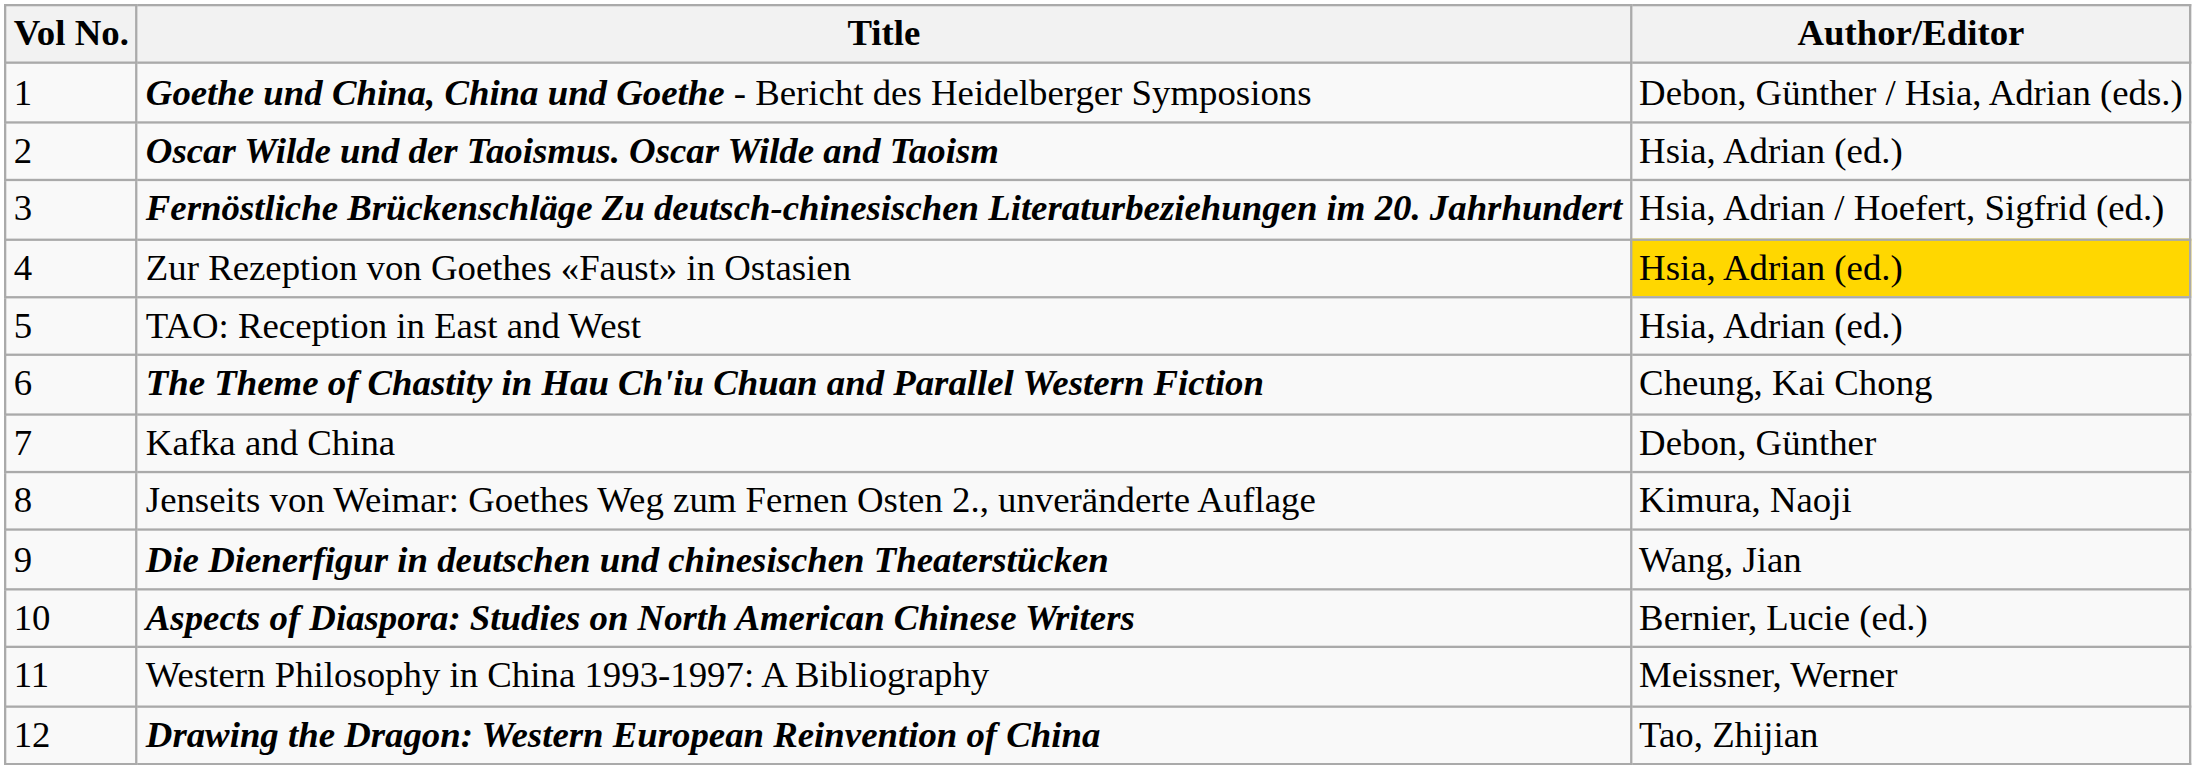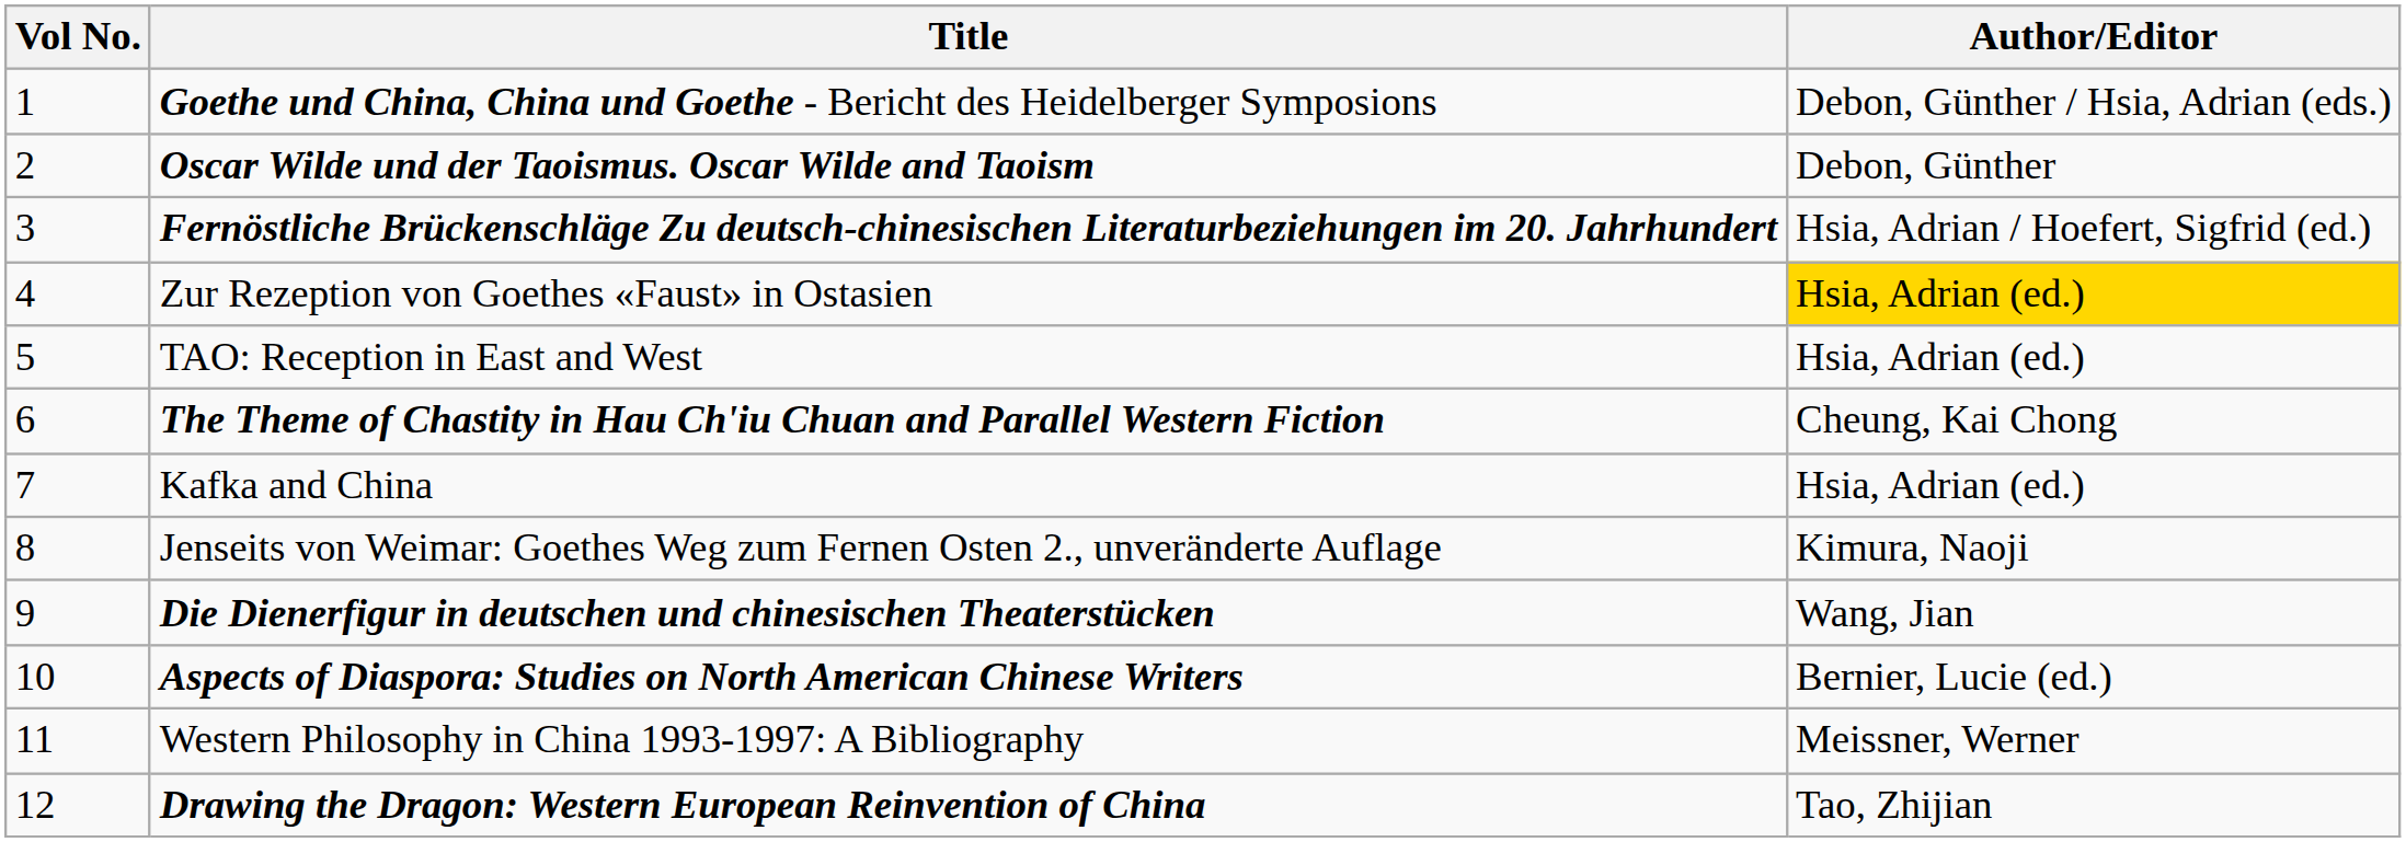 <table class="wikitable sortable">
 <tr>
 <th>Vol No.</th>
 <th>Title</th>
 <th>Author/Editor</th>
 </tr>
 <tr>
 <td>1</td>
 <td><strong><em>Goethe und China, China und Goethe</em></strong> - Bericht des Heidelberger Symposions</td>
 <td>Debon, Günther / Hsia, Adrian (eds.)</td>
 </tr>
 <tr>
 <td>2</td>
 <td><strong><em>Oscar Wilde und der Taoismus. Oscar Wilde and Taoism</em></strong></td>
-<td>Hsia, Adrian (ed.)</td>
+<td>Debon, Günther</td>
 </tr>
 <tr>
 <td>3</td>
 <td><strong><em>Fernöstliche Brückenschläge<strong> Zu deutsch-chinesischen Literaturbeziehungen im 20. Jahrhundert<em></td>
 <td>Hsia, Adrian / Hoefert, Sigfrid (ed.)</td>
 </tr>
 <tr>
 <td>4</td>
 <td></em></strong>Zur Rezeption von Goethes «Faust» in Ostasien<strong><em></td>
 <td style="background: gold;">Hsia, Adrian (ed.)</td>
 </tr>
 <tr>
 <td>5</td>
 <td></em></strong>TAO:</strong> Reception in East and West</em></td>
 <td>Hsia, Adrian (ed.)</td>
 </tr>
 <tr>
 <td>6</td>
 <td><strong><em>The Theme of Chastity<strong> in Hau Ch'iu Chuan and Parallel Western Fiction<em></td>
 <td>Cheung, Kai Chong</td>
 </tr>
 <tr>
 <td>7</td>
 <td></em></strong>Kafka and China<strong><em></td>
-<td>Debon, Günther</td>
+<td>Hsia, Adrian (ed.)</td>
 </tr>
 <tr>
 <td>8</td>
 <td></em></strong>Jenseits von Weimar</strong>: Goethes Weg zum Fernen Osten 2., unveränderte Auflage</em></td>
 <td>Kimura, Naoji</td>
 </tr>
 <tr>
 <td>9</td>
 <td><strong><em>Die Dienerfigur in deutschen und chinesischen Theaterstücken</em></strong></td>
 <td>Wang, Jian</td>
 </tr>
 <tr>
 <td>10</td>
 <td><strong><em>Aspects of Diaspora<strong>: Studies on North American Chinese Writers<em></td>
 <td>Bernier, Lucie (ed.)</td>
 </tr>
 <tr>
 <td>11</td>
 <td></em></strong>Western Philosophy in China 1993-1997</strong>: A Bibliography</em></td>
 <td>Meissner, Werner</td>
 </tr>
 <tr>
 <td>12</td>
 <td><strong><em>Drawing the Dragon<strong>: Western European Reinvention of China<em></td>
 <td>Tao, Zhijian</td>
 </tr>
 </table>
